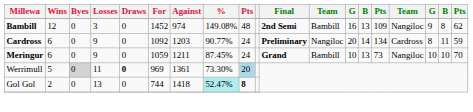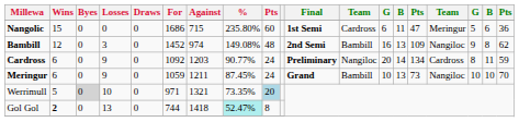 <table style="font-size: 85%; text-align: left;" class="wikitable">
 <tr>
 <th style="color:crimson">Millewa</th>
 <th style="color:crimson">Wins</th>
 <th style="color:crimson">Byes</th>
 <th style="color:crimson">Losses</th>
 <th style="color:crimson">Draws</th>
 <th style="color:crimson">For</th>
 <th style="color:crimson">Against</th>
 <th style="color:crimson">%</th>
 <th style="color:crimson">Pts</th>
 <th></th>
 <th style="color:green">Final</th>
 <th style="color:green">Team</th>
 <th style="color:green">G</th>
 <th style="color:green">B</th>
 <th style="color:green">Pts</th>
 <th style="color:green">Team</th>
 <th style="color:green">G</th>
 <th style="color:green">B</th>
 <th style="color:green">Pts</th>
 </tr>
 <tr>
 </tr>
 <tr>
+</tr>
+<tr>
+<td><strong>	Nangolic	</strong></td>
+<td>15</td>
+<td>0</td>
+<td>0</td>
+<td>0</td>
+<td>1686</td>
+<td>715</td>
+<td>235.80%</td>
+<td>60</td>
+<td></td>
+<td><strong>1st Semi</strong></td>
+<td>Cardross</td>
+<td>6</td>
+<td>11</td>
+<td>47</td>
+<td>Meringur</td>
+<td>5</td>
+<td>6</td>
+<td>36</td>
 </tr>
 <tr>
 <td><strong>	Bambill	</strong></td>
 <td>12</td>
 <td>0</td>
 <td>3</td>
 <td>0</td>
 <td>1452</td>
 <td>974</td>
 <td>149.08%</td>
 <td>48</td>
 <td></td>
 <td><strong>2nd Semi</strong></td>
 <td>Bambill</td>
 <td>16</td>
 <td>13</td>
 <td>109</td>
 <td>Nangiloc</td>
 <td>9</td>
 <td>8</td>
 <td>62</td>
 </tr>
 <tr>
 <td><strong>	Cardross	</strong></td>
 <td>6</td>
 <td>0</td>
 <td>9</td>
 <td>0</td>
 <td>1092</td>
 <td>1203</td>
 <td>90.77%</td>
 <td>24</td>
 <td></td>
 <td><strong>Preliminary</strong></td>
 <td>Nangiloc</td>
 <td>20</td>
 <td>14</td>
 <td>134</td>
 <td>Cardross</td>
 <td>8</td>
 <td>11</td>
 <td>59</td>
 </tr>
 <tr>
 <td><strong>	Meringur	</strong></td>
 <td>6</td>
 <td>0</td>
 <td>9</td>
 <td>0</td>
 <td>1059</td>
 <td>1211</td>
 <td>87.45%</td>
 <td>24</td>
 <td></td>
 <td><strong>Grand</strong></td>
 <td>Bambill</td>
 <td>10</td>
 <td>13</td>
 <td>73</td>
 <td>Nangiloc</td>
 <td>10</td>
 <td>10</td>
 <td>70</td>
 </tr>
 <tr>
 <td>Werrimull</td>
 <td>5</td>
 <td style="background: lightgrey;">0</td>
-<td>11</td>
-<td><strong>0</strong></td>
-<td>969</td>
-<td>1361</td>
-<td>73.30%</td>
+<td>10</td>
+<td>0</td>
+<td>971</td>
+<td>1321</td>
+<td>73.35%</td>
 <td style="background: lightblue;">20</td>
 <td></td>
 </tr>
 <tr>
 <td>Gol Gol</td>
-<td>2</td>
+<td><strong>2</strong></td>
 <td>0</td>
 <td>13</td>
 <td>0</td>
 <td>744</td>
 <td>1418</td>
 <td style="background: paleturquoise;">52.47%</td>
-<td><strong>8</strong></td>
+<td>8</td>
 <td></td>
 </tr>
 <tr>
 </tr>
 </table>
